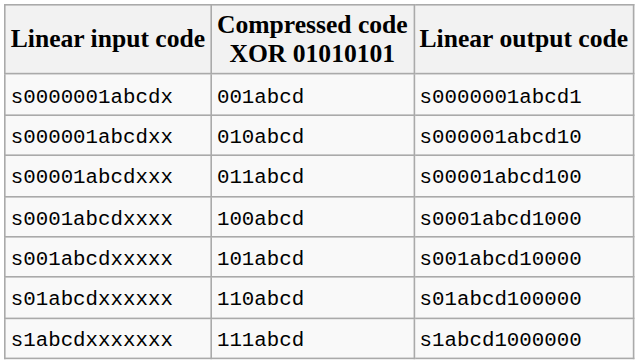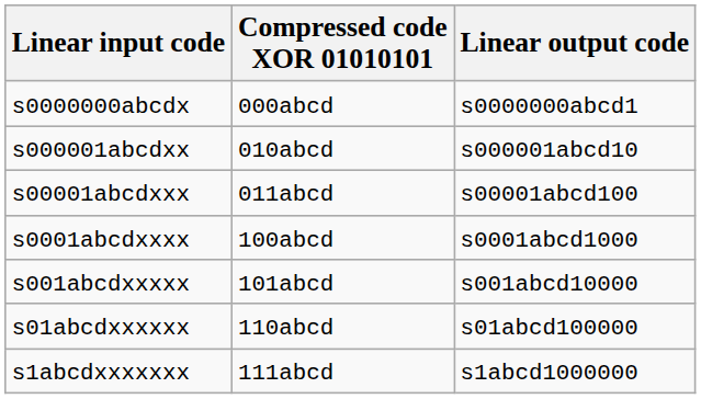 <table class="wikitable" style="text-align:left">
 <tr>
 <th>Linear input code<br></th>
 <th>Compressed code<br>XOR 01010101</th>
 <th>Linear output code<br></th>
 </tr>
 <tr>
-<td><code>s0000001abcdx</code></td>
-<td><code>001abcd</code></td>
-<td><code>s0000001abcd1</code></td>
+<td><code>s0000000abcdx</code></td>
+<td><code>000abcd</code></td>
+<td><code>s0000000abcd1</code></td>
 </tr>
 <tr>
 <td><code>s000001abcdxx</code></td>
 <td><code>010abcd</code></td>
 <td><code>s000001abcd10</code></td>
 </tr>
 <tr>
 <td><code>s00001abcdxxx</code></td>
 <td><code>011abcd</code></td>
 <td><code>s00001abcd100</code></td>
 </tr>
 <tr>
 <td><code>s0001abcdxxxx</code></td>
 <td><code>100abcd</code></td>
 <td><code>s0001abcd1000</code></td>
 </tr>
 <tr>
 <td><code>s001abcdxxxxx</code></td>
 <td><code>101abcd</code></td>
 <td><code>s001abcd10000</code></td>
 </tr>
 <tr>
 <td><code>s01abcdxxxxxx</code></td>
 <td><code>110abcd</code></td>
 <td><code>s01abcd100000</code></td>
 </tr>
 <tr>
 <td><code>s1abcdxxxxxxx</code></td>
 <td><code>111abcd</code></td>
 <td><code>s1abcd1000000</code></td>
 </tr>
 </table>
